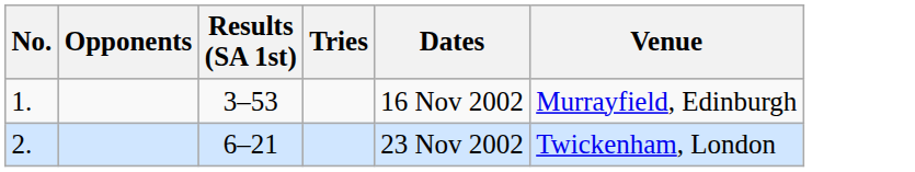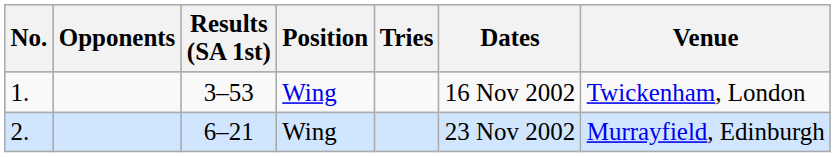 <table class="wikitable sortable">
 <tr>
 <th>No.</th>
 <th>Opponents</th>
 <th>Results<br>(SA 1st)</th>
+<th>Position</th>
 <th>Tries</th>
 <th>Dates</th>
 <th>Venue</th>
 </tr>
 <tr>
 <td>1.</td>
 <td></td>
 <td align="center">3–53</td>
+<td><a href='#'>Wing</a></td>
 <td></td>
 <td>16 Nov 2002</td>
-<td><a href='#'>Murrayfield</a>, Edinburgh</td>
+<td><a href='#'>Twickenham</a>, London</td>
 </tr>
 <tr style="background: #D0E6FF;">
 <td>2.</td>
 <td></td>
 <td align="center">6–21</td>
+<td>Wing</td>
 <td></td>
 <td>23 Nov 2002</td>
-<td><a href='#'>Twickenham</a>, London</td>
+<td><a href='#'>Murrayfield</a>, Edinburgh</td>
 </tr>
 </table>
